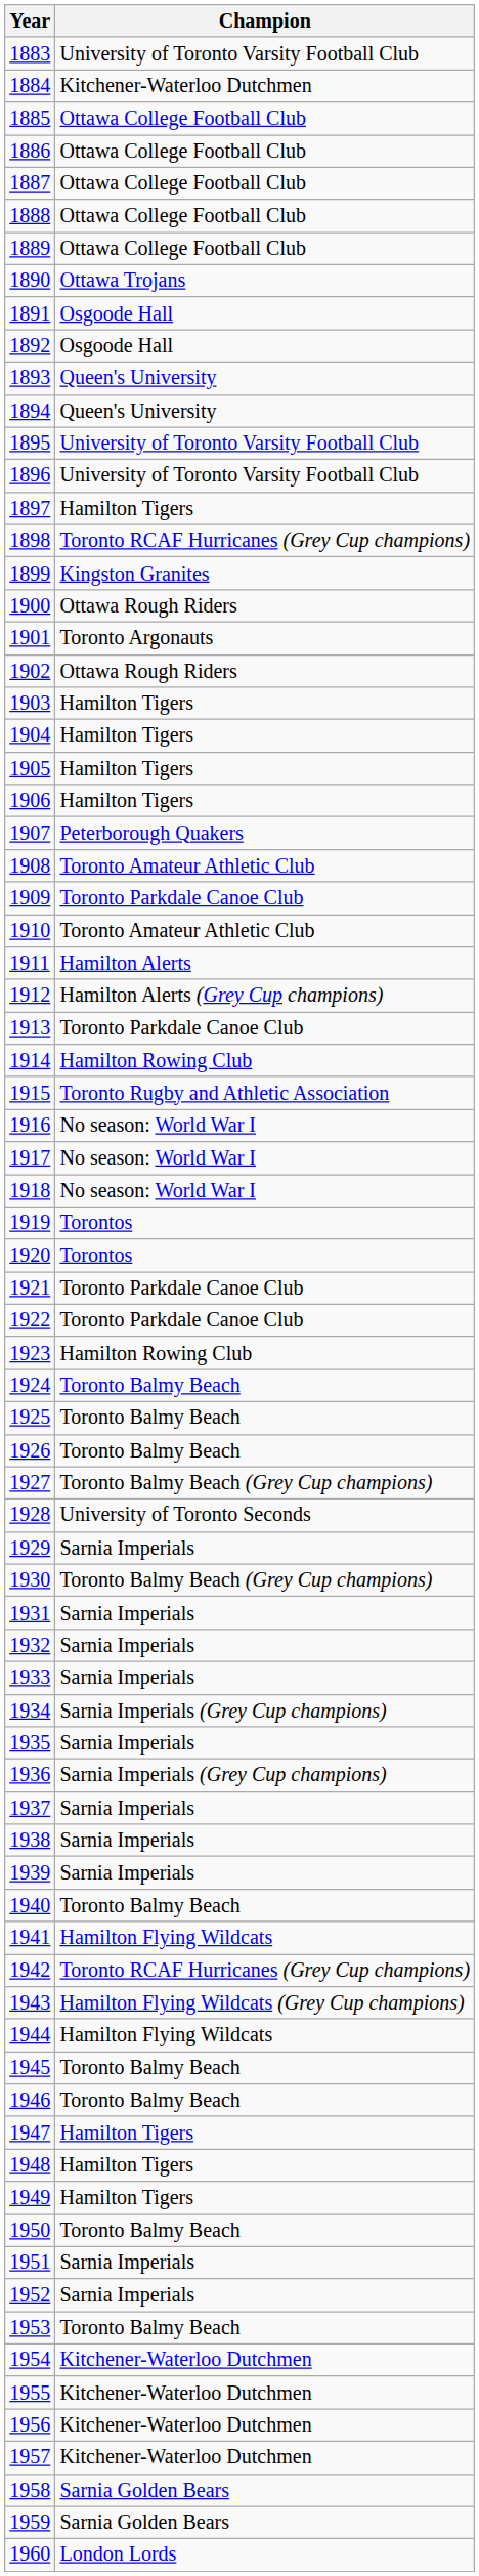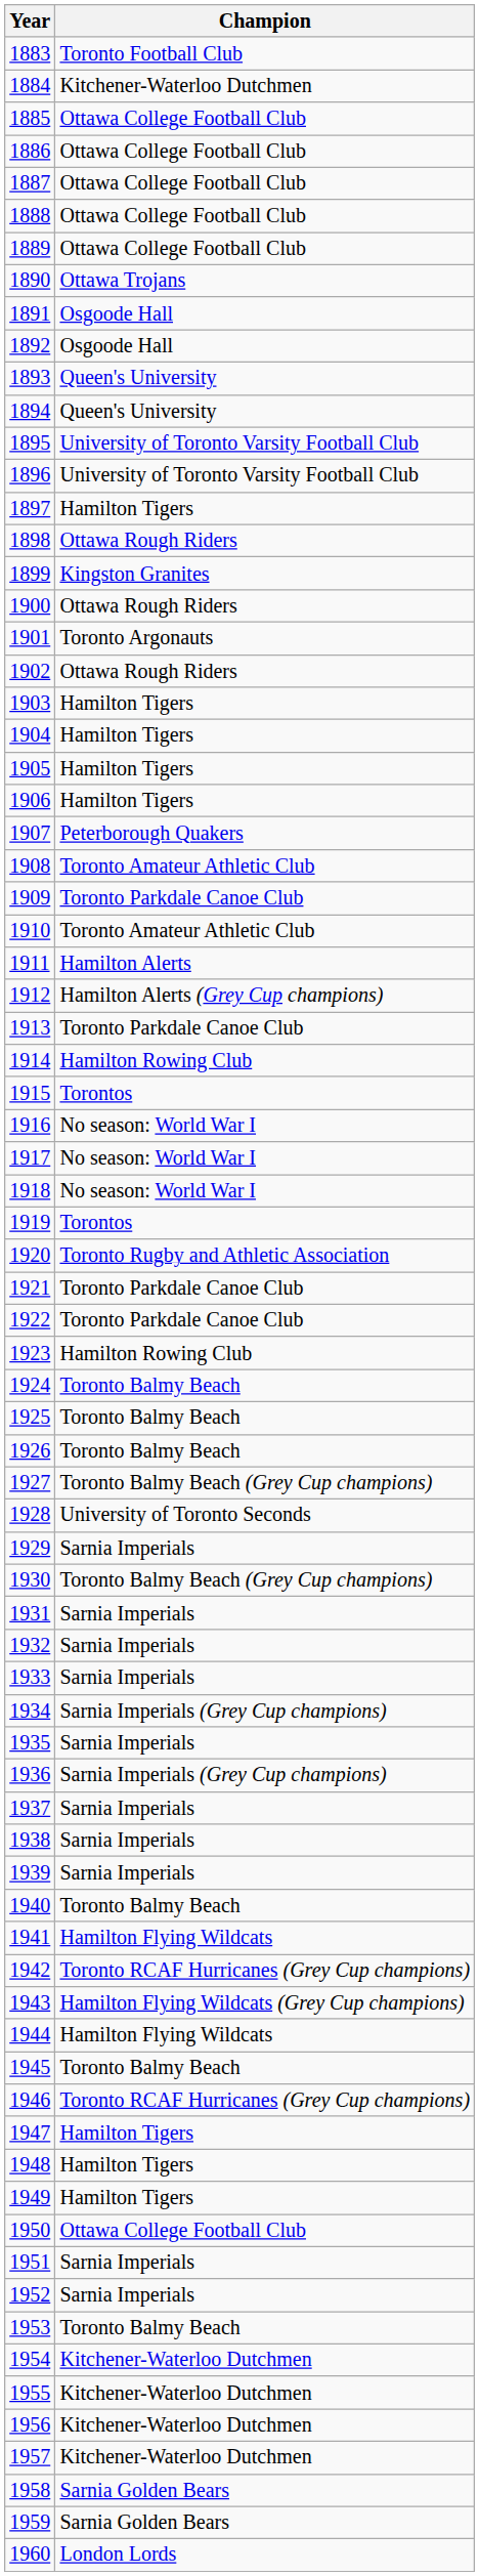 <table class="wikitable">
 <tr>
 <th>Year</th>
 <th>Champion</th>
 </tr>
 <tr>
 <td><a href='#'>1883</a></td>
-<td>University of Toronto Varsity Football Club</td>
+<td><a href='#'>Toronto Football Club</a></td>
 </tr>
 <tr>
 <td><a href='#'>1884</a></td>
 <td>Kitchener-Waterloo Dutchmen</td>
 </tr>
 <tr>
 <td><a href='#'>1885</a></td>
 <td><a href='#'>Ottawa College Football Club</a></td>
 </tr>
 <tr>
 <td><a href='#'>1886</a></td>
 <td>Ottawa College Football Club</td>
 </tr>
 <tr>
 <td><a href='#'>1887</a></td>
 <td>Ottawa College Football Club</td>
 </tr>
 <tr>
 <td><a href='#'>1888</a></td>
 <td>Ottawa College Football Club</td>
 </tr>
 <tr>
 <td><a href='#'>1889</a></td>
 <td>Ottawa College Football Club</td>
 </tr>
 <tr>
 <td><a href='#'>1890</a></td>
 <td><a href='#'>Ottawa Trojans</a></td>
 </tr>
 <tr>
 <td><a href='#'>1891</a></td>
 <td><a href='#'>Osgoode Hall</a></td>
 </tr>
 <tr>
 <td><a href='#'>1892</a></td>
 <td>Osgoode Hall</td>
 </tr>
 <tr>
 <td><a href='#'>1893</a></td>
 <td><a href='#'>Queen's University</a></td>
 </tr>
 <tr>
 <td><a href='#'>1894</a></td>
 <td>Queen's University</td>
 </tr>
 <tr>
 <td><a href='#'>1895</a></td>
 <td><a href='#'>University of Toronto Varsity Football Club</a></td>
 </tr>
 <tr>
 <td><a href='#'>1896</a></td>
 <td>University of Toronto Varsity Football Club</td>
 </tr>
 <tr>
 <td><a href='#'>1897</a></td>
 <td>Hamilton Tigers</td>
 </tr>
 <tr>
 <td><a href='#'>1898</a></td>
-<td><a href='#'>Toronto RCAF Hurricanes</a> <em>(Grey Cup champions)</em></td>
+<td><a href='#'>Ottawa Rough Riders</a></td>
 </tr>
 <tr>
 <td><a href='#'>1899</a></td>
 <td><a href='#'>Kingston Granites</a></td>
 </tr>
 <tr>
 <td><a href='#'>1900</a></td>
 <td>Ottawa Rough Riders</td>
 </tr>
 <tr>
 <td><a href='#'>1901</a></td>
 <td>Toronto Argonauts</td>
 </tr>
 <tr>
 <td><a href='#'>1902</a></td>
 <td>Ottawa Rough Riders</td>
 </tr>
 <tr>
 <td><a href='#'>1903</a></td>
 <td>Hamilton Tigers</td>
 </tr>
 <tr>
 <td><a href='#'>1904</a></td>
 <td>Hamilton Tigers</td>
 </tr>
 <tr>
 <td><a href='#'>1905</a></td>
 <td>Hamilton Tigers</td>
 </tr>
 <tr>
 <td><a href='#'>1906</a></td>
 <td>Hamilton Tigers</td>
 </tr>
 <tr>
 <td><a href='#'>1907</a></td>
 <td><a href='#'>Peterborough Quakers</a></td>
 </tr>
 <tr>
 <td><a href='#'>1908</a></td>
 <td><a href='#'>Toronto Amateur Athletic Club</a></td>
 </tr>
 <tr>
 <td><a href='#'>1909</a></td>
 <td><a href='#'>Toronto Parkdale Canoe Club</a></td>
 </tr>
 <tr>
 <td><a href='#'>1910</a></td>
 <td>Toronto Amateur Athletic Club</td>
 </tr>
 <tr>
 <td><a href='#'>1911</a></td>
 <td><a href='#'>Hamilton Alerts</a></td>
 </tr>
 <tr>
 <td><a href='#'>1912</a></td>
 <td>Hamilton Alerts <em>(<a href='#'>Grey Cup</a> champions)</em></td>
 </tr>
 <tr>
 <td><a href='#'>1913</a></td>
 <td>Toronto Parkdale Canoe Club</td>
 </tr>
 <tr>
 <td><a href='#'>1914</a></td>
 <td><a href='#'>Hamilton Rowing Club</a></td>
 </tr>
 <tr>
 <td><a href='#'>1915</a></td>
-<td><a href='#'>Toronto Rugby and Athletic Association</a></td>
+<td><a href='#'>Torontos</a></td>
 </tr>
 <tr>
 <td><a href='#'>1916</a></td>
 <td>No season: <a href='#'>World War I</a></td>
 </tr>
 <tr>
 <td><a href='#'>1917</a></td>
 <td>No season: <a href='#'>World War I</a></td>
 </tr>
 <tr>
 <td><a href='#'>1918</a></td>
 <td>No season: <a href='#'>World War I</a></td>
 </tr>
 <tr>
 <td><a href='#'>1919</a></td>
 <td><a href='#'>Torontos</a></td>
 </tr>
 <tr>
 <td><a href='#'>1920</a></td>
-<td><a href='#'>Torontos</a></td>
+<td><a href='#'>Toronto Rugby and Athletic Association</a></td>
 </tr>
 <tr>
 <td><a href='#'>1921</a></td>
 <td>Toronto Parkdale Canoe Club</td>
 </tr>
 <tr>
 <td><a href='#'>1922</a></td>
 <td>Toronto Parkdale Canoe Club</td>
 </tr>
 <tr>
 <td><a href='#'>1923</a></td>
 <td>Hamilton Rowing Club</td>
 </tr>
 <tr>
 <td><a href='#'>1924</a></td>
 <td><a href='#'>Toronto Balmy Beach</a></td>
 </tr>
 <tr>
 <td><a href='#'>1925</a></td>
 <td>Toronto Balmy Beach</td>
 </tr>
 <tr>
 <td><a href='#'>1926</a></td>
 <td>Toronto Balmy Beach</td>
 </tr>
 <tr>
 <td><a href='#'>1927</a></td>
 <td>Toronto Balmy Beach <em>(Grey Cup champions)</em></td>
 </tr>
 <tr>
 <td><a href='#'>1928</a></td>
 <td>University of Toronto Seconds</td>
 </tr>
 <tr>
 <td><a href='#'>1929</a></td>
 <td>Sarnia Imperials</td>
 </tr>
 <tr>
 <td><a href='#'>1930</a></td>
 <td>Toronto Balmy Beach <em>(Grey Cup champions)</em></td>
 </tr>
 <tr>
 <td><a href='#'>1931</a></td>
 <td>Sarnia Imperials</td>
 </tr>
 <tr>
 <td><a href='#'>1932</a></td>
 <td>Sarnia Imperials</td>
 </tr>
 <tr>
 <td><a href='#'>1933</a></td>
 <td>Sarnia Imperials</td>
 </tr>
 <tr>
 <td><a href='#'>1934</a></td>
 <td>Sarnia Imperials <em>(Grey Cup champions)</em></td>
 </tr>
 <tr>
 <td><a href='#'>1935</a></td>
 <td>Sarnia Imperials</td>
 </tr>
 <tr>
 <td><a href='#'>1936</a></td>
 <td>Sarnia Imperials <em>(Grey Cup champions)</em></td>
 </tr>
 <tr>
 <td><a href='#'>1937</a></td>
 <td>Sarnia Imperials</td>
 </tr>
 <tr>
 <td><a href='#'>1938</a></td>
 <td>Sarnia Imperials</td>
 </tr>
 <tr>
 <td><a href='#'>1939</a></td>
 <td>Sarnia Imperials</td>
 </tr>
 <tr>
 <td><a href='#'>1940</a></td>
 <td>Toronto Balmy Beach</td>
 </tr>
 <tr>
 <td><a href='#'>1941</a></td>
 <td><a href='#'>Hamilton Flying Wildcats</a></td>
 </tr>
 <tr>
 <td><a href='#'>1942</a></td>
 <td><a href='#'>Toronto RCAF Hurricanes</a> <em>(Grey Cup champions)</em></td>
 </tr>
 <tr>
 <td><a href='#'>1943</a></td>
 <td><a href='#'>Hamilton Flying Wildcats</a> <em>(Grey Cup champions)</em></td>
 </tr>
 <tr>
 <td><a href='#'>1944</a></td>
 <td>Hamilton Flying Wildcats</td>
 </tr>
 <tr>
 <td><a href='#'>1945</a></td>
 <td>Toronto Balmy Beach</td>
 </tr>
 <tr>
 <td><a href='#'>1946</a></td>
-<td>Toronto Balmy Beach</td>
+<td><a href='#'>Toronto RCAF Hurricanes</a> <em>(Grey Cup champions)</em></td>
 </tr>
 <tr>
 <td><a href='#'>1947</a></td>
 <td><a href='#'>Hamilton Tigers</a></td>
 </tr>
 <tr>
 <td><a href='#'>1948</a></td>
 <td>Hamilton Tigers</td>
 </tr>
 <tr>
 <td><a href='#'>1949</a></td>
 <td>Hamilton Tigers</td>
 </tr>
 <tr>
 <td><a href='#'>1950</a></td>
-<td>Toronto Balmy Beach</td>
+<td><a href='#'>Ottawa College Football Club</a></td>
 </tr>
 <tr>
 <td><a href='#'>1951</a></td>
 <td>Sarnia Imperials</td>
 </tr>
 <tr>
 <td><a href='#'>1952</a></td>
 <td>Sarnia Imperials</td>
 </tr>
 <tr>
 <td><a href='#'>1953</a></td>
 <td>Toronto Balmy Beach</td>
 </tr>
 <tr>
 <td><a href='#'>1954</a></td>
 <td><a href='#'>Kitchener-Waterloo Dutchmen</a></td>
 </tr>
 <tr>
 <td><a href='#'>1955</a></td>
 <td>Kitchener-Waterloo Dutchmen</td>
 </tr>
 <tr>
 <td><a href='#'>1956</a></td>
 <td>Kitchener-Waterloo Dutchmen</td>
 </tr>
 <tr>
 <td><a href='#'>1957</a></td>
 <td>Kitchener-Waterloo Dutchmen</td>
 </tr>
 <tr>
 <td><a href='#'>1958</a></td>
 <td><a href='#'>Sarnia Golden Bears</a></td>
 </tr>
 <tr>
 <td><a href='#'>1959</a></td>
 <td>Sarnia Golden Bears</td>
 </tr>
 <tr>
 <td><a href='#'>1960</a></td>
 <td><a href='#'>London Lords</a></td>
 </tr>
 <tr>
 </tr>
 </table>
